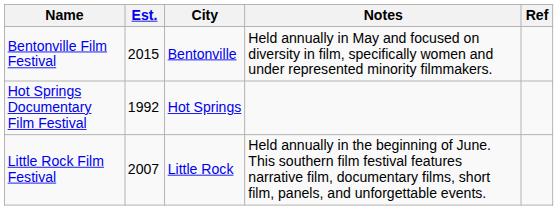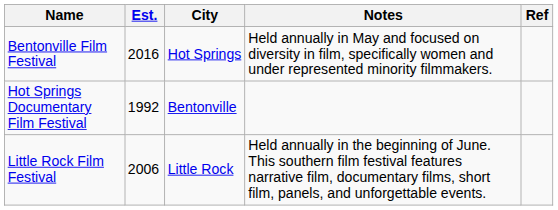 <table class="wikitable sortable" width=100%>
 <tr>
 <th style="width:20%;">Name</th>
 <th style="width:4%;"><a href='#'>Est.</a></th>
 <th style="width:10%;">City</th>
 <th style="width:46%;">Notes</th>
 <th style="width:4%;">Ref</th>
 </tr>
 <tr>
 <td><a href='#'>Bentonville Film Festival</a></td>
-<td>2015</td>
-<td><a href='#'>Bentonville</a></td>
+<td>2016</td>
+<td><a href='#'>Hot Springs</a></td>
 <td>Held annually in May and focused on diversity in film, specifically women and under represented minority filmmakers.</td>
 <td></td>
 </tr>
 <tr>
 <td><a href='#'>Hot Springs Documentary Film Festival</a></td>
 <td>1992</td>
-<td><a href='#'>Hot Springs</a></td>
+<td><a href='#'>Bentonville</a></td>
 <td></td>
 <td></td>
 </tr>
 <tr>
 <td><a href='#'>Little Rock Film Festival</a></td>
-<td>2007</td>
+<td>2006</td>
 <td><a href='#'>Little Rock</a></td>
 <td>Held annually in the beginning of June. This southern film festival features narrative film, documentary films, short film, panels, and unforgettable events.</td>
 <td></td>
 </tr>
 </table>
